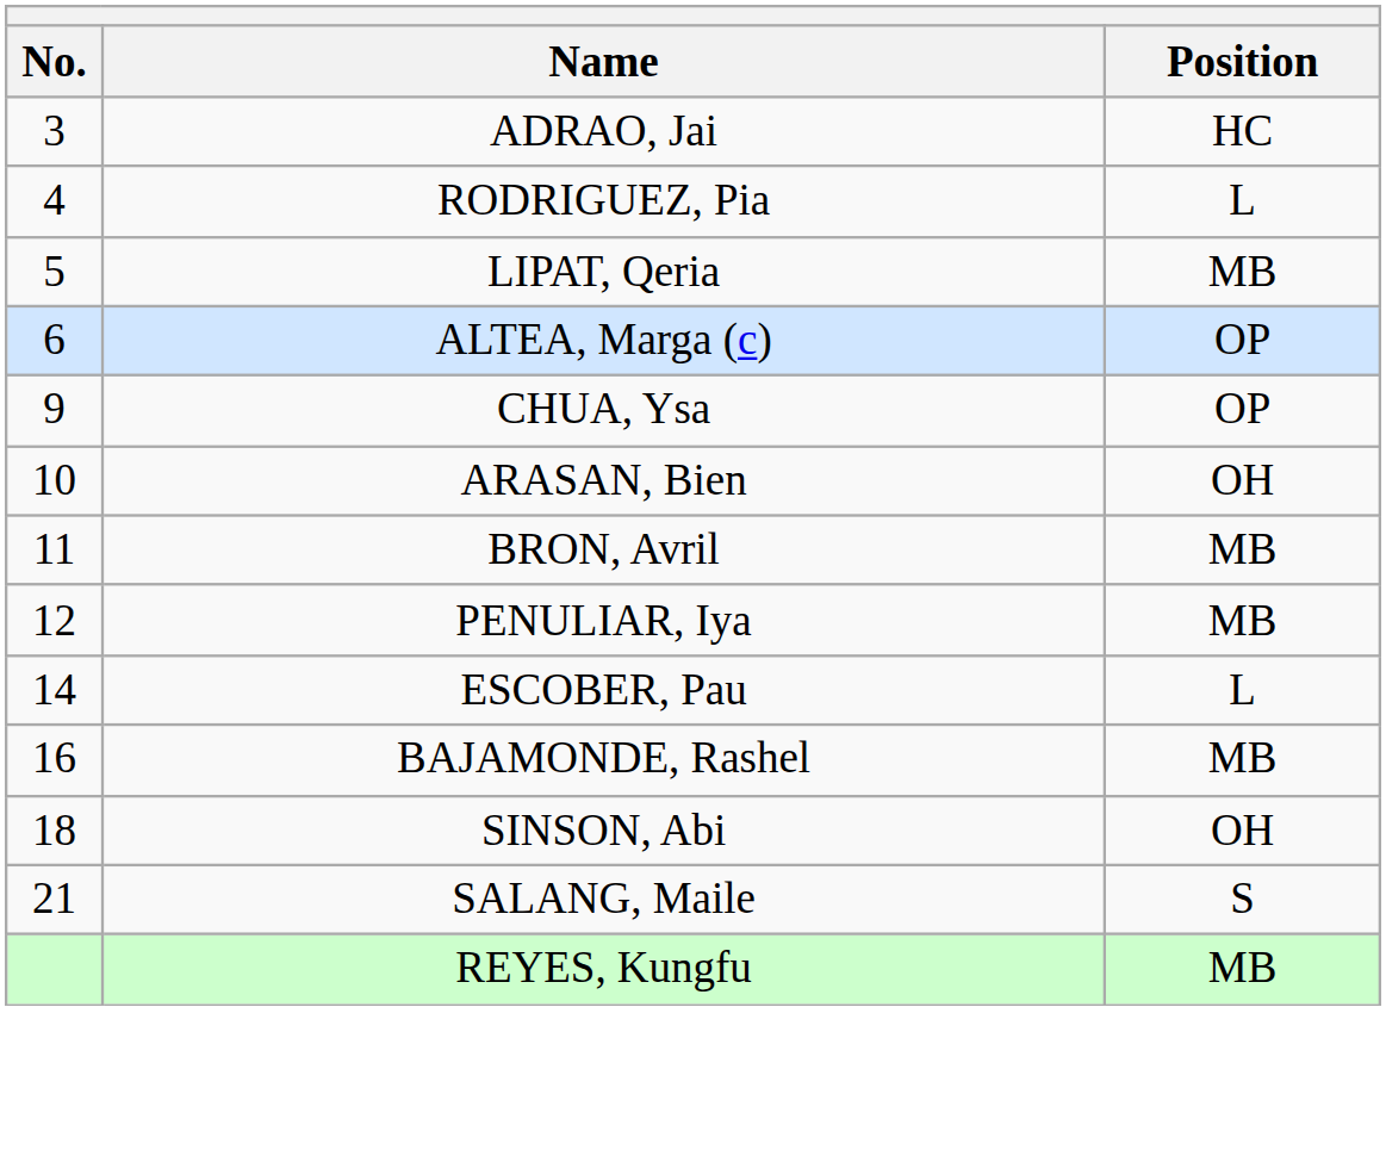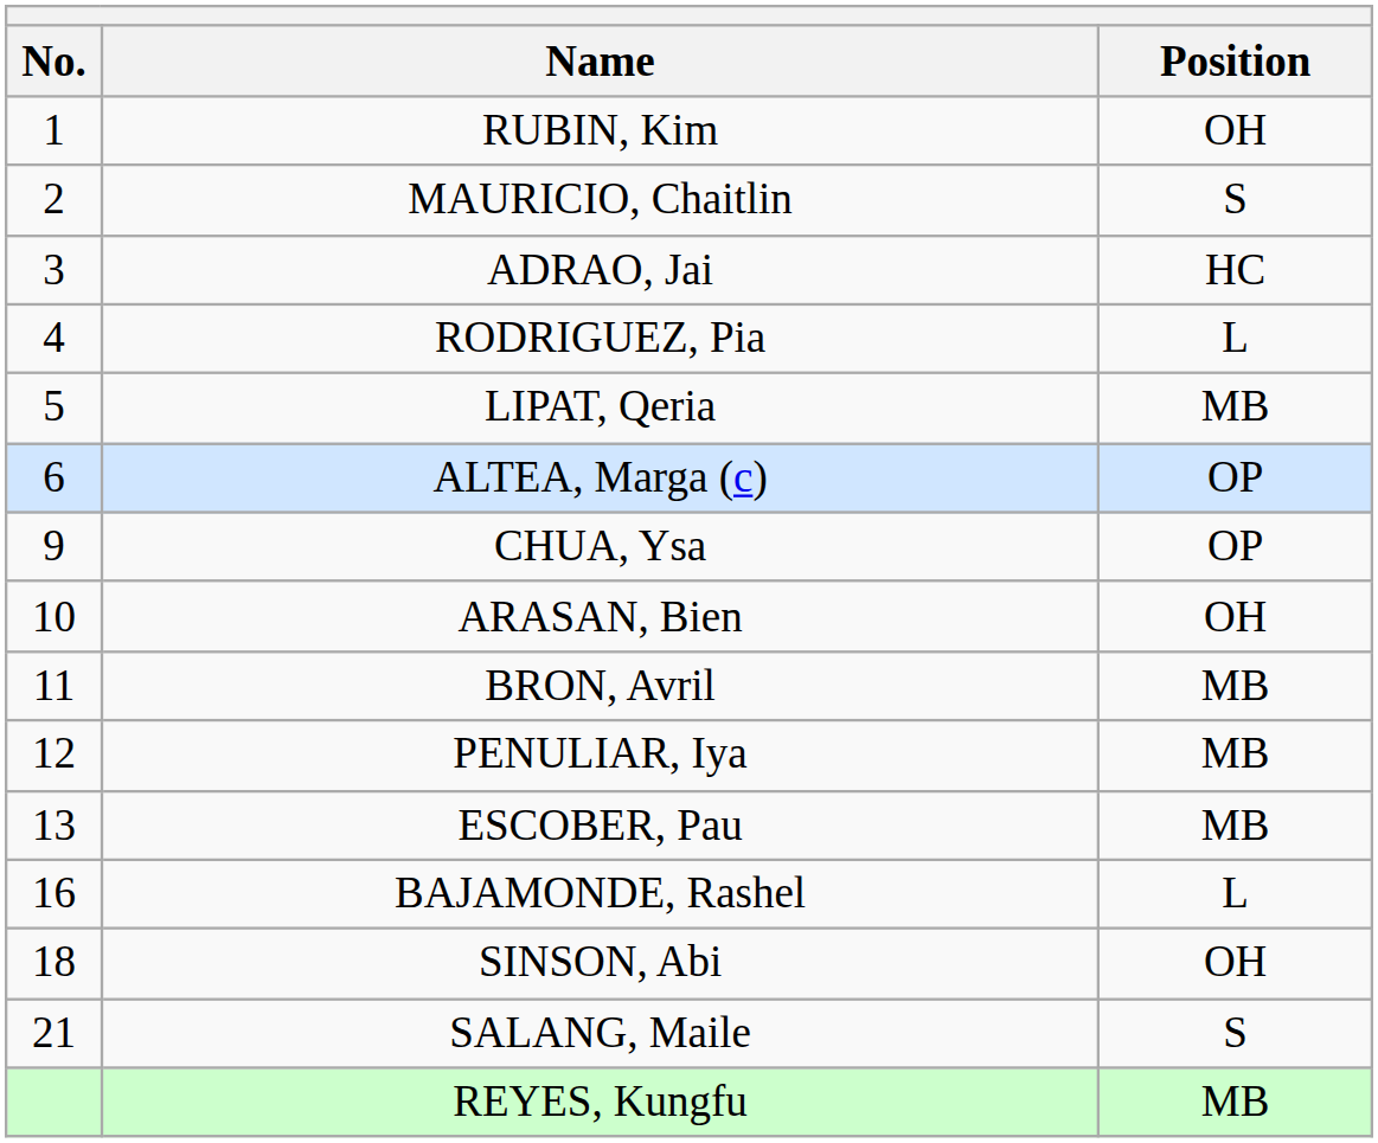 <table class="wikitable mw-collapsible mw-collapsed" style="text-align:center; width:500px; border:none">
 <tr>
 <th style="text-align:center" colspan="3"></th>
 </tr>
 <tr>
 <th style="width:7%">No.</th>
 <th>Name</th>
 <th style="width:20%">Position</th>
+</tr>
+<tr>
+<td>1</td>
+<td>RUBIN, Kim</td>
+<td>OH</td>
+</tr>
+<tr>
+<td>2</td>
+<td>MAURICIO, Chaitlin</td>
+<td>S</td>
 </tr>
 <tr>
 <td>3</td>
 <td>ADRAO, Jai</td>
 <td>HC</td>
 </tr>
 <tr>
 <td>4</td>
 <td>RODRIGUEZ, Pia</td>
 <td>L</td>
 </tr>
 <tr>
 <td>5</td>
 <td>LIPAT, Qeria</td>
 <td>MB</td>
 </tr>
 <tr bgcolor=#D0E6FF>
 <td>6</td>
 <td>ALTEA, Marga (<a href='#'>c</a>)</td>
 <td>OP</td>
 </tr>
 <tr>
 <td>9</td>
 <td>CHUA, Ysa</td>
 <td>OP</td>
 </tr>
 <tr>
 <td>10</td>
 <td>ARASAN, Bien</td>
 <td>OH</td>
 </tr>
 <tr>
 <td>11</td>
 <td>BRON, Avril</td>
 <td>MB</td>
 </tr>
 <tr>
 <td>12</td>
 <td>PENULIAR, Iya</td>
 <td>MB</td>
 </tr>
 <tr>
-<td>14</td>
+<td>13</td>
 <td>ESCOBER, Pau</td>
-<td>L</td>
+<td>MB</td>
 </tr>
 <tr>
 <td>16</td>
 <td>BAJAMONDE, Rashel</td>
-<td>MB</td>
+<td>L</td>
 </tr>
 <tr>
 <td>18</td>
 <td>SINSON, Abi</td>
 <td>OH</td>
 </tr>
 <tr>
 <td>21</td>
 <td>SALANG, Maile</td>
 <td>S</td>
 </tr>
 <tr bgcolor=#CCFFCC>
 <td></td>
 <td>REYES, Kungfu</td>
 <td>MB</td>
 </tr>
 </table>
